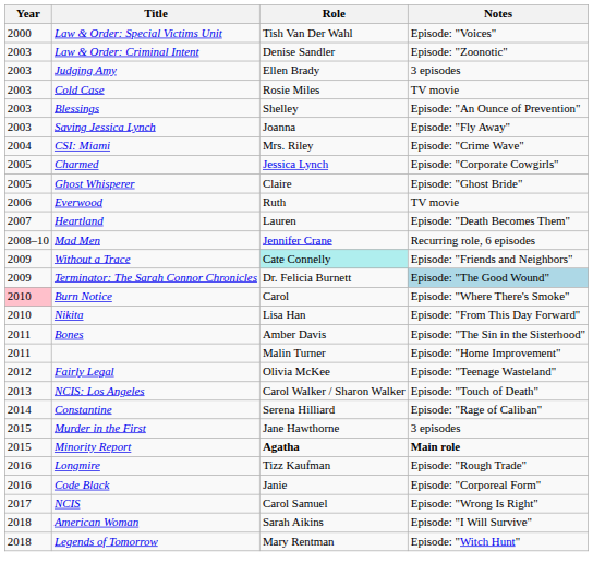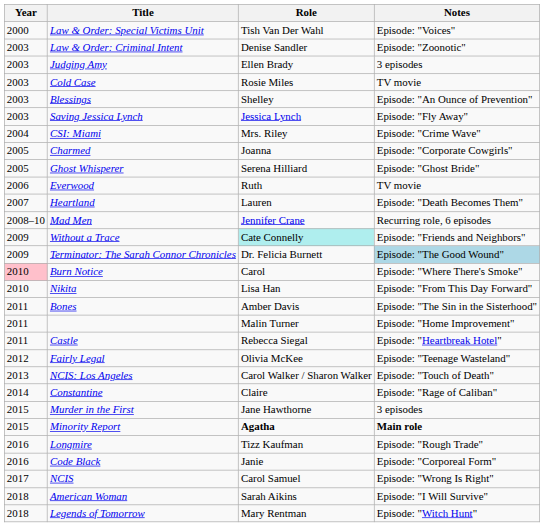 <table class="wikitable sortable">
 <tr>
 <th>Year</th>
 <th>Title</th>
 <th>Role</th>
 <th class="unsortable">Notes</th>
 </tr>
 <tr>
 <td>2000</td>
 <td><em><a href='#'>Law & Order: Special Victims Unit</a></em></td>
 <td>Tish Van Der Wahl</td>
 <td>Episode: "Voices"</td>
 </tr>
 <tr>
 <td>2003</td>
 <td><em><a href='#'>Law & Order: Criminal Intent</a></em></td>
 <td>Denise Sandler</td>
 <td>Episode: "Zoonotic"</td>
 </tr>
 <tr>
 <td>2003</td>
 <td><em><a href='#'>Judging Amy</a></em></td>
 <td>Ellen Brady</td>
 <td>3 episodes</td>
 </tr>
 <tr>
 <td>2003</td>
 <td><em><a href='#'>Cold Case</a></em></td>
 <td>Rosie Miles</td>
 <td>TV movie</td>
 </tr>
 <tr>
 <td>2003</td>
 <td><em><a href='#'>Blessings</a></em></td>
 <td>Shelley</td>
 <td>Episode: "An Ounce of Prevention"</td>
 </tr>
 <tr>
 <td>2003</td>
 <td><em><a href='#'>Saving Jessica Lynch</a></em></td>
-<td>Joanna</td>
+<td><a href='#'>Jessica Lynch</a></td>
 <td>Episode: "Fly Away"</td>
 </tr>
 <tr>
 <td>2004</td>
 <td><em><a href='#'>CSI: Miami</a></em></td>
 <td>Mrs. Riley</td>
 <td>Episode: "Crime Wave"</td>
 </tr>
 <tr>
 <td>2005</td>
 <td><em><a href='#'>Charmed</a></em></td>
-<td><a href='#'>Jessica Lynch</a></td>
+<td>Joanna</td>
 <td>Episode: "Corporate Cowgirls"</td>
 </tr>
 <tr>
 <td>2005</td>
 <td><em><a href='#'>Ghost Whisperer</a></em></td>
-<td>Claire</td>
+<td>Serena Hilliard</td>
 <td>Episode: "Ghost Bride"</td>
 </tr>
 <tr>
 <td>2006</td>
 <td><em><a href='#'>Everwood</a></em></td>
 <td>Ruth</td>
 <td>TV movie</td>
 </tr>
 <tr>
 <td>2007</td>
 <td><em><a href='#'>Heartland</a></em></td>
 <td>Lauren</td>
 <td>Episode: "Death Becomes Them"</td>
 </tr>
 <tr>
 <td>2008–10</td>
 <td><em><a href='#'>Mad Men</a></em></td>
 <td><a href='#'>Jennifer Crane</a></td>
 <td>Recurring role, 6 episodes</td>
 </tr>
 <tr>
 <td>2009</td>
 <td><em><a href='#'>Without a Trace</a></em></td>
 <td style="background: paleturquoise;">Cate Connelly</td>
 <td>Episode: "Friends and Neighbors"</td>
 </tr>
 <tr>
 <td>2009</td>
 <td><em><a href='#'>Terminator: The Sarah Connor Chronicles</a></em></td>
 <td>Dr. Felicia Burnett</td>
 <td style="background: lightblue;">Episode: "The Good Wound"</td>
 </tr>
 <tr>
 <td style="background: pink;">2010</td>
 <td><em><a href='#'>Burn Notice</a></em></td>
 <td>Carol</td>
 <td>Episode: "Where There's Smoke"</td>
 </tr>
 <tr>
 <td>2010</td>
 <td><em><a href='#'>Nikita</a></em></td>
 <td>Lisa Han</td>
 <td>Episode: "From This Day Forward"</td>
 </tr>
 <tr>
 <td>2011</td>
 <td><em><a href='#'>Bones</a></em></td>
 <td>Amber Davis</td>
 <td>Episode: "The Sin in the Sisterhood"</td>
 </tr>
 <tr>
 <td>2011</td>
 <td><em></em></td>
 <td>Malin Turner</td>
 <td>Episode: "Home Improvement"</td>
 </tr>
 <tr>
+<td>2011</td>
+<td><em><a href='#'>Castle</a></em></td>
+<td>Rebecca Siegal</td>
+<td>Episode: "<a href='#'>Heartbreak Hotel</a>"</td>
+</tr>
+<tr>
 <td>2012</td>
 <td><em><a href='#'>Fairly Legal</a></em></td>
 <td>Olivia McKee</td>
 <td>Episode: "Teenage Wasteland"</td>
 </tr>
 <tr>
 <td>2013</td>
 <td><em><a href='#'>NCIS: Los Angeles</a></em></td>
 <td>Carol Walker / Sharon Walker</td>
 <td>Episode: "Touch of Death"</td>
 </tr>
 <tr>
 <td>2014</td>
 <td><em><a href='#'>Constantine</a></em></td>
-<td>Serena Hilliard</td>
+<td>Claire</td>
 <td>Episode: "Rage of Caliban"</td>
 </tr>
 <tr>
 <td>2015</td>
 <td><em><a href='#'>Murder in the First</a></em></td>
 <td>Jane Hawthorne</td>
 <td>3 episodes</td>
 </tr>
 <tr>
 <td>2015</td>
 <td><em><a href='#'>Minority Report</a></em></td>
 <td><strong>Agatha</strong></td>
 <td><strong>Main role</strong></td>
 </tr>
 <tr>
 <td>2016</td>
 <td><em><a href='#'>Longmire</a></em></td>
 <td>Tizz Kaufman</td>
 <td>Episode: "Rough Trade"</td>
 </tr>
 <tr>
 <td>2016</td>
 <td><em><a href='#'>Code Black</a></em></td>
 <td>Janie</td>
 <td>Episode: "Corporeal Form"</td>
 </tr>
 <tr>
 <td>2017</td>
 <td><em><a href='#'>NCIS</a></em></td>
 <td>Carol Samuel</td>
 <td>Episode: "Wrong Is Right"</td>
 </tr>
 <tr>
 <td>2018</td>
 <td><em><a href='#'>American Woman</a></em></td>
 <td>Sarah Aikins</td>
 <td>Episode: "I Will Survive"</td>
 </tr>
 <tr>
 <td>2018</td>
 <td><em><a href='#'>Legends of Tomorrow</a></em></td>
 <td>Mary Rentman</td>
 <td>Episode: "<a href='#'>Witch Hunt</a>"</td>
 </tr>
 </table>
